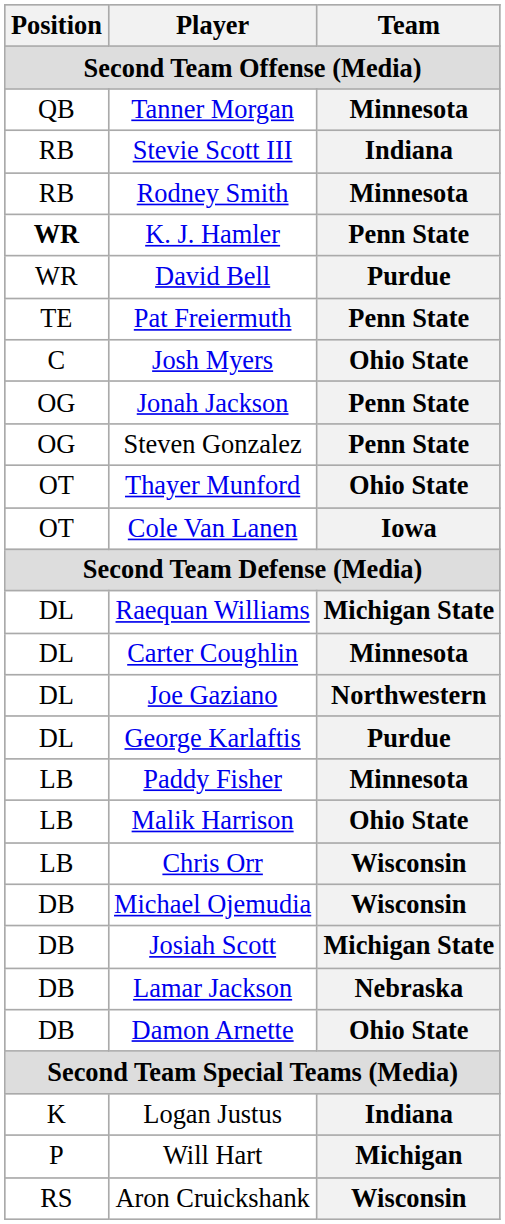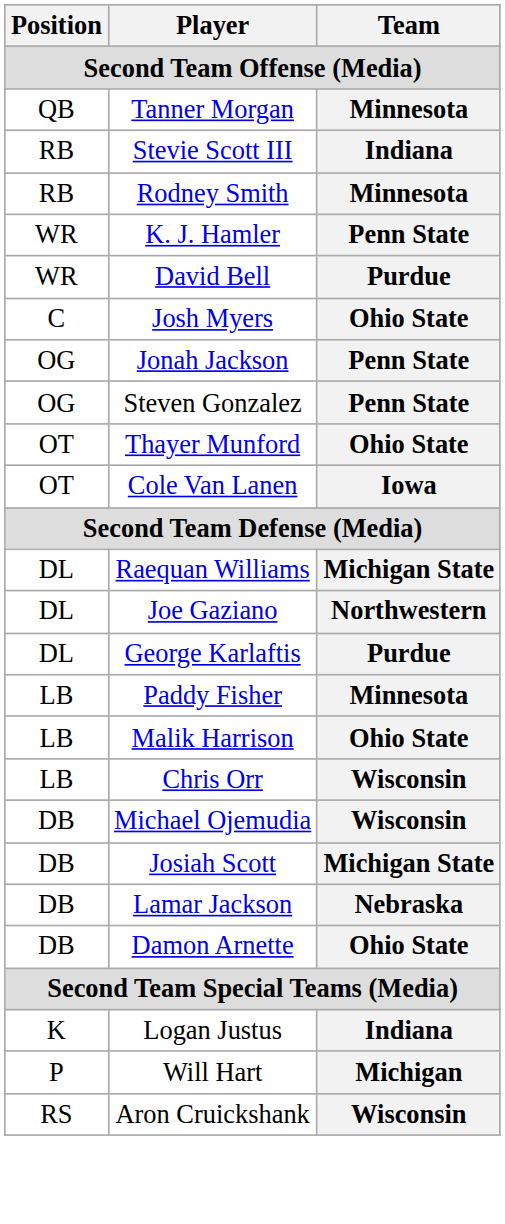 <table class="wikitable sortable">
 <tr>
 <th>Position</th>
 <th>Player</th>
 <th>Team</th>
 </tr>
 <tr>
 <td colspan="3" style="text-align:center; background:#ddd;"><strong>Second Team Offense (Media)</strong></td>
 </tr>
 <tr style="text-align:center;">
 <td style="background:white">QB</td>
 <td style="background:white"><a href='#'>Tanner Morgan</a></td>
 <th style=>Minnesota</th>
 </tr>
 <tr style="text-align:center;">
 <td style="background:white">RB</td>
 <td style="background:white"><a href='#'>Stevie Scott III</a></td>
 <th style=>Indiana</th>
 </tr>
 <tr style="text-align:center;">
 <td style="background:white">RB</td>
 <td style="background:white"><a href='#'>Rodney Smith</a></td>
 <th style=>Minnesota</th>
 </tr>
 <tr style="text-align:center;">
-<td style="background:white"><strong>WR</strong></td>
+<td style="background:white">WR</td>
 <td style="background:white"><a href='#'>K. J. Hamler</a></td>
 <th style=>Penn State</th>
 </tr>
 <tr style="text-align:center;">
 <td style="background:white">WR</td>
 <td style="background:white"><a href='#'>David Bell</a></td>
 <th style=>Purdue</th>
-</tr>
-<tr style="text-align:center;">
-<td style="background:white">TE</td>
-<td style="background:white"><a href='#'>Pat Freiermuth</a></td>
-<th style=>Penn State</th>
 </tr>
 <tr style="text-align:center;">
 <td style="background:white">C</td>
 <td style="background:white"><a href='#'>Josh Myers</a></td>
 <th style=>Ohio State</th>
 </tr>
 <tr style="text-align:center;">
 <td style="background:white">OG</td>
 <td style="background:white"><a href='#'>Jonah Jackson</a></td>
 <th style=>Penn State</th>
 </tr>
 <tr style="text-align:center;">
 <td style="background:white">OG</td>
 <td style="background:white">Steven Gonzalez</td>
 <th style=>Penn State</th>
 </tr>
 <tr style="text-align:center;">
 <td style="background:white">OT</td>
 <td style="background:white"><a href='#'>Thayer Munford</a></td>
 <th style=>Ohio State</th>
 </tr>
 <tr style="text-align:center;">
 <td style="background:white">OT</td>
 <td style="background:white"><a href='#'>Cole Van Lanen</a></td>
 <th style=>Iowa</th>
 </tr>
 <tr>
 <td colspan="3" style="text-align:center; background:#ddd;"><strong>Second Team Defense (Media)</strong></td>
 </tr>
 <tr style="text-align:center;">
 <td style="background:white">DL</td>
 <td style="background:white"><a href='#'>Raequan Williams</a></td>
 <th style=>Michigan State</th>
-</tr>
-<tr style="text-align:center;">
-<td style="background:white">DL</td>
-<td style="background:white"><a href='#'>Carter Coughlin</a></td>
-<th style=>Minnesota</th>
 </tr>
 <tr style="text-align:center;">
 <td style="background:white">DL</td>
 <td style="background:white"><a href='#'>Joe Gaziano</a></td>
 <th style=>Northwestern</th>
 </tr>
 <tr style="text-align:center;">
 <td style="background:white">DL</td>
 <td style="background:white"><a href='#'>George Karlaftis</a></td>
 <th style=>Purdue</th>
 </tr>
 <tr style="text-align:center;">
 <td style="background:white">LB</td>
 <td style="background:white"><a href='#'>Paddy Fisher</a></td>
 <th style=>Minnesota</th>
 </tr>
 <tr style="text-align:center;">
 <td style="background:white">LB</td>
 <td style="background:white"><a href='#'>Malik Harrison</a></td>
 <th style=>Ohio State</th>
 </tr>
 <tr style="text-align:center;">
 <td style="background:white">LB</td>
 <td style="background:white"><a href='#'>Chris Orr</a></td>
 <th style=>Wisconsin</th>
 </tr>
 <tr style="text-align:center;">
 <td style="background:white">DB</td>
 <td style="background:white"><a href='#'>Michael Ojemudia</a></td>
 <th style=>Wisconsin</th>
 </tr>
 <tr style="text-align:center;">
 <td style="background:white">DB</td>
 <td style="background:white"><a href='#'>Josiah Scott</a></td>
 <th style=>Michigan State</th>
 </tr>
 <tr style="text-align:center;">
 <td style="background:white">DB</td>
 <td style="background:white"><a href='#'>Lamar Jackson</a></td>
 <th style=>Nebraska</th>
 </tr>
 <tr style="text-align:center;">
 <td style="background:white">DB</td>
 <td style="background:white"><a href='#'>Damon Arnette</a></td>
 <th style=>Ohio State</th>
 </tr>
 <tr>
 <td colspan="3" style="text-align:center; background:#ddd;"><strong>Second Team Special Teams (Media)</strong></td>
 </tr>
 <tr style="text-align:center;">
 <td style="background:white">K</td>
 <td style="background:white">Logan Justus</td>
 <th style=>Indiana</th>
 </tr>
 <tr style="text-align:center;">
 <td style="background:white">P</td>
 <td style="background:white">Will Hart</td>
 <th style=>Michigan</th>
 </tr>
 <tr style="text-align:center;">
 <td style="background:white">RS</td>
 <td style="background:white">Aron Cruickshank</td>
 <th style=>Wisconsin</th>
 </tr>
 </table>
